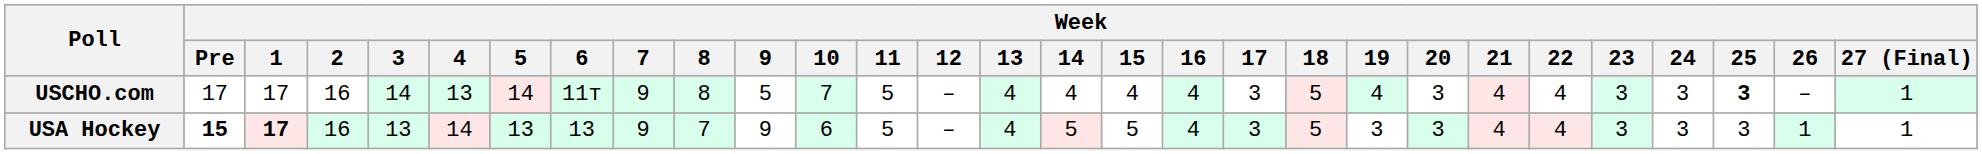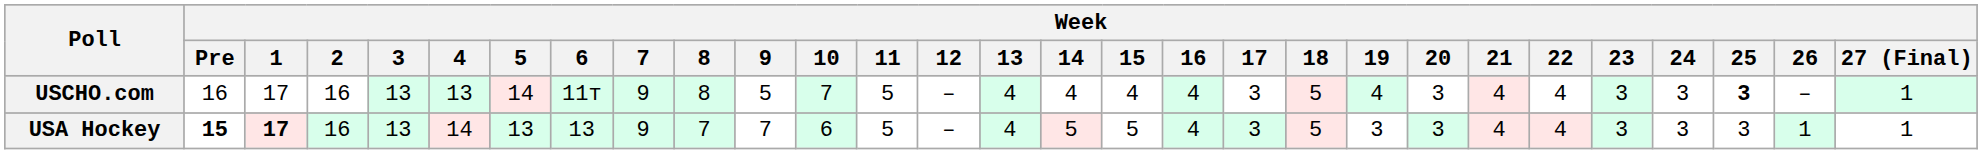 <table class="wikitable" style="white-space:nowrap;">
 <tr>
 <th scope="col" width="100" rowspan="2">Poll</th>
 <th colspan="28">Week</th>
 </tr>
 <tr>
 <th scope="col" width="30">Pre</th>
 <th scope="col" width="30">1</th>
 <th scope="col" width="30">2</th>
 <th scope="col" width="30">3</th>
 <th scope="col" width="30">4</th>
 <th scope="col" width="30">5</th>
 <th scope="col" width="30">6</th>
 <th scope="col" width="30">7</th>
 <th scope="col" width="30">8</th>
 <th scope="col" width="30">9</th>
 <th scope="col" width="30">10</th>
 <th scope="col" width="30">11</th>
 <th scope="col" width="30">12</th>
 <th scope="col" width="30">13</th>
 <th scope="col" width="30">14</th>
 <th scope="col" width="30">15</th>
 <th scope="col" width="30">16</th>
 <th scope="col" width="30">17</th>
 <th scope="col" width="30">18</th>
 <th scope="col" width="30">19</th>
 <th scope="col" width="30">20</th>
 <th scope="col" width="30">21</th>
 <th scope="col" width="30">22</th>
 <th scope="col" width="30">23</th>
 <th scope="col" width="30">24</th>
 <th scope="col" width="30">25</th>
 <th scope="col" width="30">26</th>
 <th scope="col" width="30">27 (Final)</th>
 </tr>
 <tr style="text-align:center;">
 <th>USCHO.com</th>
-<td bgcolor=FFFFFF>17</td>
+<td bgcolor=FFFFFF>16</td>
 <td bgcolor=FFFFFF>17</td>
 <td bgcolor=FFFFFF>16</td>
-<td bgcolor=D8FFEB>14</td>
+<td bgcolor=D8FFEB>13</td>
 <td bgcolor=D8FFEB>13</td>
 <td bgcolor=FFE6E6>14</td>
 <td bgcolor=D8FFEB>11т</td>
 <td bgcolor=D8FFEB>9</td>
 <td bgcolor=D8FFEB>8</td>
 <td bgcolor=FFFFFF>5</td>
 <td bgcolor=D8FFEB>7</td>
 <td bgcolor=FFFFFF>5</td>
 <td bgcolor=FFFFFF>–</td>
 <td bgcolor=D8FFEB>4</td>
 <td bgcolor=FFFFFF>4</td>
 <td bgcolor=FFFFFF>4</td>
 <td bgcolor=D8FFEB>4</td>
 <td bgcolor=FFFFFF>3 </td>
 <td bgcolor=FFE6E6>5</td>
 <td bgcolor=D8FFEB>4</td>
 <td bgcolor=FFFFFF>3 </td>
 <td bgcolor=FFE6E6>4 </td>
 <td bgcolor=FFFFFF>4 </td>
 <td bgcolor=D8FFEB>3</td>
 <td bgcolor=FFFFFF>3 </td>
 <td bgcolor=FFFFFF><strong>3 </strong></td>
 <td bgcolor=FFFFFF>–</td>
 <td bgcolor=D8FFEB>1 </td>
 </tr>
 <tr style="text-align:center;">
 <th>USA Hockey</th>
 <td bgcolor=FFFFFF><strong>15</strong></td>
 <td bgcolor=FFE6E6><strong>17</strong></td>
 <td bgcolor=D8FFEB>16</td>
 <td bgcolor=D8FFEB>13</td>
 <td bgcolor=FFE6E6>14</td>
 <td bgcolor=D8FFEB>13</td>
 <td bgcolor=D8FFEB>13</td>
 <td bgcolor=D8FFEB>9</td>
 <td bgcolor=D8FFEB>7</td>
-<td bgcolor=FFFFFF>9</td>
+<td bgcolor=FFFFFF>7</td>
 <td bgcolor=D8FFEB>6</td>
 <td bgcolor=FFFFFF>5</td>
 <td bgcolor=FFFFFF>–</td>
 <td bgcolor=D8FFEB>4</td>
 <td bgcolor=FFE6E6>5</td>
 <td bgcolor=FFFFFF>5</td>
 <td bgcolor=D8FFEB>4</td>
 <td bgcolor=D8FFEB>3</td>
 <td bgcolor=FFE6E6>5</td>
 <td bgcolor=FFFFFF>3</td>
 <td bgcolor=D8FFEB>3 </td>
 <td bgcolor=FFE6E6>4 </td>
 <td bgcolor=FFE6E6>4</td>
 <td bgcolor=D8FFEB>3</td>
 <td bgcolor=FFFFFF>3 </td>
 <td bgcolor=FFFFFF>3 </td>
 <td bgcolor=D8FFEB>1 </td>
 <td bgcolor=FFFFFF>1 </td>
 </tr>
 </table>
